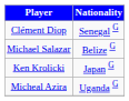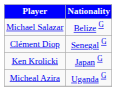 <table class="wikitable" style="text-align:center; margin-left:1em; font-size:85%;">
 <tr>
 <th style="background:#00f; color:white; text-align:center;">Player</th>
 <th style="background:#00f; color:white; text-align:center;">Nationality</th>
 </tr>
 <tr>
+<td><a href='#'>Michael Salazar</a></td>
+<td> <a href='#'>Belize</a> <sup><a href='#'>G</a></sup> </td>
+</tr>
+<tr>
 <td><a href='#'>Clément Diop</a></td>
 <td> <a href='#'>Senegal</a> <sup><a href='#'>G</a></sup></td>
-</tr>
-<tr>
-<td><a href='#'>Michael Salazar</a></td>
-<td> <a href='#'>Belize</a> <sup><a href='#'>G</a></sup> </td>
 </tr>
 <tr>
 <td><a href='#'>Ken Krolicki</a></td>
 <td> <a href='#'>Japan</a> <sup><a href='#'>G</a></sup></td>
 </tr>
 <tr>
 <td><a href='#'>Micheal Azira</a></td>
 <td> <a href='#'>Uganda</a> <sup><a href='#'>G</a></sup></td>
 </tr>
 <tr>
 </tr>
 </table>
